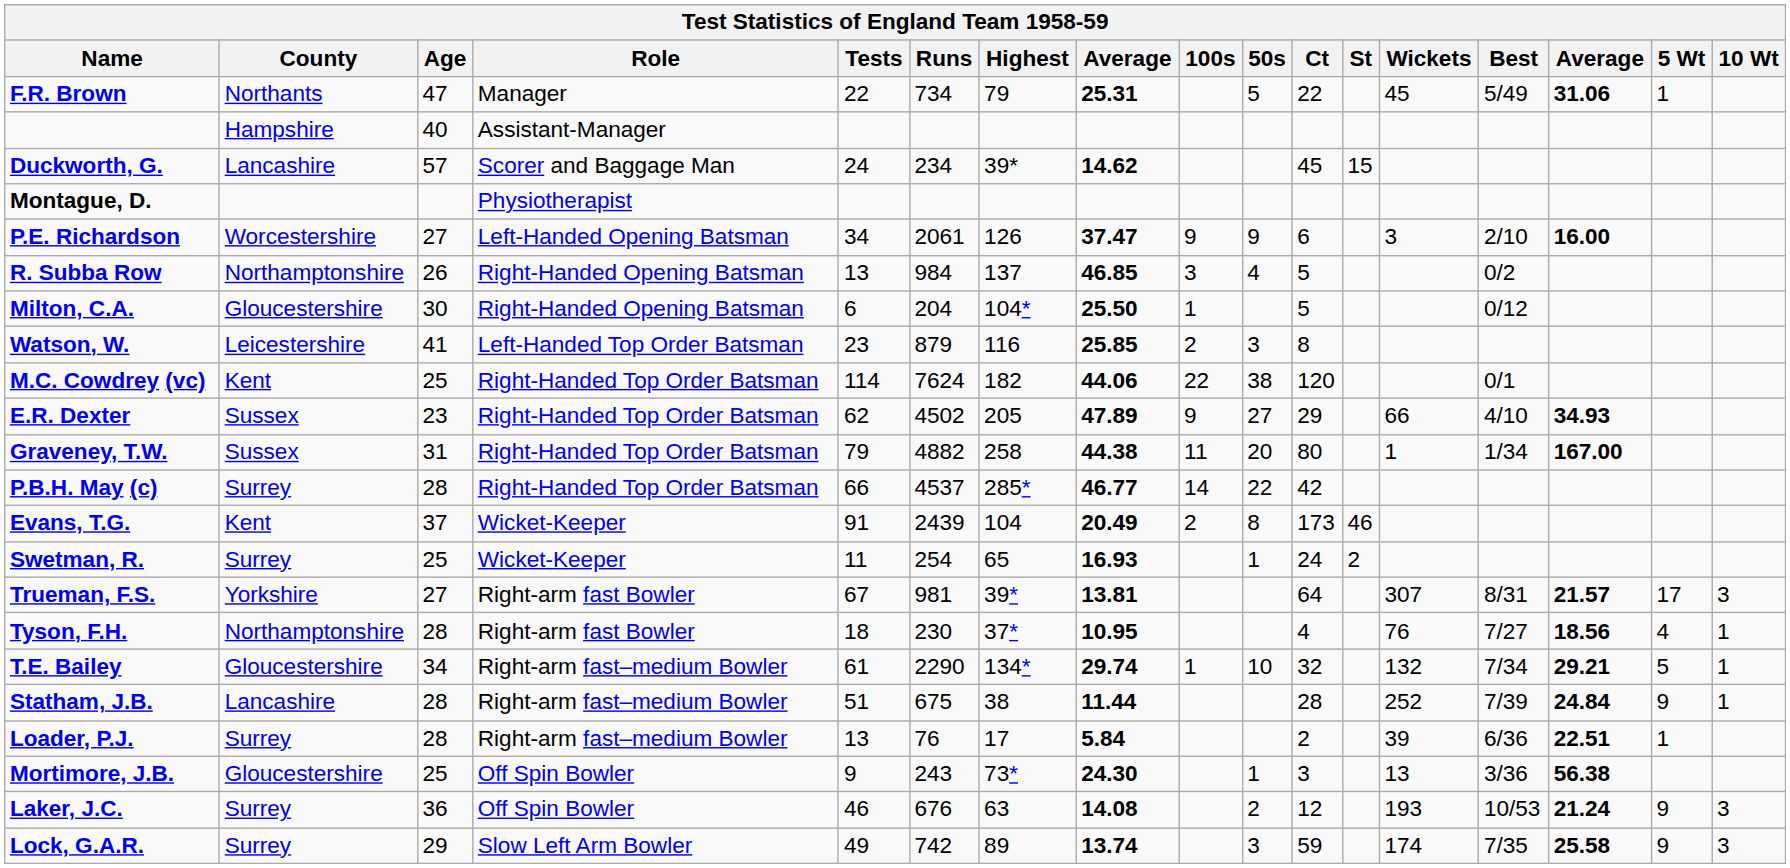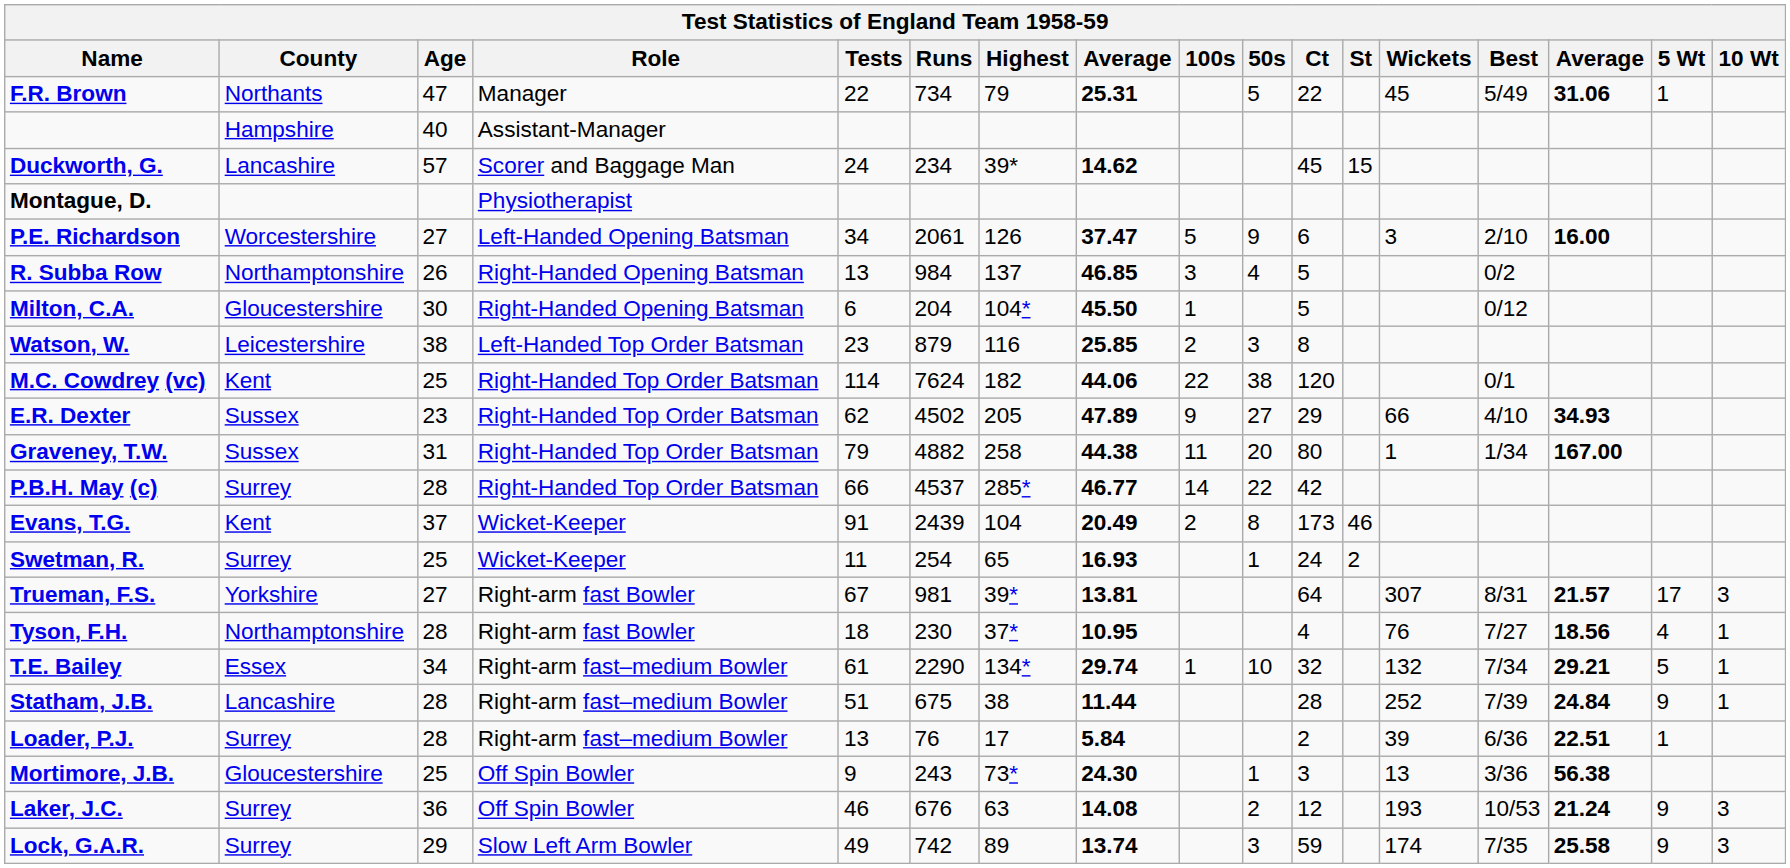 <table class="wikitable" style="width:100%;">
 <tr>
 <th colspan=17>Test Statistics of England Team 1958-59</th>
 </tr>
 <tr>
 <th>Name</th>
 <th>County</th>
 <th>Age</th>
 <th>Role</th>
 <th>Tests</th>
 <th>Runs</th>
 <th>Highest</th>
 <th>Average</th>
 <th>100s</th>
 <th>50s</th>
 <th>Ct</th>
 <th>St</th>
 <th>Wickets</th>
 <th>Best</th>
 <th>Average</th>
 <th>5 Wt</th>
 <th>10 Wt</th>
 </tr>
 <tr align=left>
 <td><strong><a href='#'>F.R. Brown</a></strong></td>
 <td><a href='#'>Northants</a></td>
 <td>47</td>
 <td>Manager</td>
 <td>22</td>
 <td>734</td>
 <td>79</td>
 <td><strong>25.31</strong></td>
 <td></td>
 <td>5</td>
 <td>22</td>
 <td></td>
 <td>45</td>
 <td>5/49</td>
 <td><strong>31.06</strong></td>
 <td>1</td>
 <td></td>
 </tr>
 <tr align=left>
 <td><strong></strong></td>
 <td><a href='#'>Hampshire</a></td>
 <td>40</td>
 <td>Assistant-Manager</td>
 <td></td>
 <td></td>
 <td></td>
 <td></td>
 <td></td>
 <td></td>
 <td></td>
 <td></td>
 <td></td>
 <td></td>
 <td></td>
 <td></td>
 <td></td>
 </tr>
 <tr align=left>
 <td><strong><a href='#'>Duckworth, G.</a></strong></td>
 <td><a href='#'>Lancashire</a></td>
 <td>57</td>
 <td><a href='#'>Scorer</a> and Baggage Man</td>
 <td>24</td>
 <td>234</td>
 <td>39*</td>
 <td><strong>14.62</strong></td>
 <td></td>
 <td></td>
 <td>45</td>
 <td>15</td>
 <td></td>
 <td></td>
 <td></td>
 <td></td>
 <td></td>
 </tr>
 <tr align=left>
 <td><strong>Montague, D.</strong></td>
 <td></td>
 <td></td>
 <td><a href='#'>Physiotherapist</a></td>
 <td></td>
 <td></td>
 <td></td>
 <td></td>
 <td></td>
 <td></td>
 <td></td>
 <td></td>
 <td></td>
 <td></td>
 <td></td>
 <td></td>
 </tr>
 <tr align=left>
 <td><strong><a href='#'>P.E. Richardson</a></strong></td>
 <td><a href='#'>Worcestershire</a></td>
 <td>27</td>
 <td><a href='#'>Left-Handed Opening Batsman</a></td>
 <td>34</td>
 <td>2061</td>
 <td>126</td>
 <td><strong>37.47</strong></td>
-<td>9</td>
+<td>5</td>
 <td>9</td>
 <td>6</td>
 <td></td>
 <td>3</td>
 <td>2/10</td>
 <td><strong>16.00</strong></td>
 <td></td>
 <td></td>
 </tr>
 <tr align=left>
 <td><strong><a href='#'>R. Subba Row</a></strong></td>
 <td><a href='#'>Northamptonshire</a></td>
 <td>26</td>
 <td><a href='#'>Right-Handed Opening Batsman</a></td>
 <td>13</td>
 <td>984</td>
 <td>137</td>
 <td><strong>46.85</strong></td>
 <td>3</td>
 <td>4</td>
 <td>5</td>
 <td></td>
 <td></td>
 <td>0/2</td>
 <td></td>
 <td></td>
 <td></td>
 </tr>
 <tr align=left>
 <td><strong><a href='#'>Milton, C.A.</a></strong></td>
 <td><a href='#'>Gloucestershire</a></td>
 <td>30</td>
 <td><a href='#'>Right-Handed Opening Batsman</a></td>
 <td>6</td>
 <td>204</td>
 <td>104<a href='#'>*</a></td>
-<td><strong>25.50</strong></td>
+<td><strong>45.50</strong></td>
 <td>1</td>
 <td></td>
 <td>5</td>
 <td></td>
 <td></td>
 <td>0/12</td>
 <td></td>
 <td></td>
 <td></td>
 </tr>
 <tr align=left>
 <td><strong><a href='#'>Watson, W.</a></strong></td>
 <td><a href='#'>Leicestershire</a></td>
-<td>41</td>
+<td>38</td>
 <td><a href='#'>Left-Handed Top Order Batsman</a></td>
 <td>23</td>
 <td>879</td>
 <td>116</td>
 <td><strong>25.85</strong></td>
 <td>2</td>
 <td>3</td>
 <td>8</td>
 <td></td>
 <td></td>
 <td></td>
 <td></td>
 <td></td>
 <td></td>
 </tr>
 <tr align=left>
 <td><strong><a href='#'>M.C. Cowdrey</a> <a href='#'>(vc)</a></strong></td>
 <td><a href='#'>Kent</a></td>
 <td>25</td>
 <td><a href='#'>Right-Handed Top Order Batsman</a></td>
 <td>114</td>
 <td>7624</td>
 <td>182</td>
 <td><strong>44.06</strong></td>
 <td>22</td>
 <td>38</td>
 <td>120</td>
 <td></td>
 <td></td>
 <td>0/1</td>
 <td></td>
 <td></td>
 <td></td>
 </tr>
 <tr align=left>
 <td><strong><a href='#'>E.R. Dexter</a></strong></td>
 <td><a href='#'>Sussex</a></td>
 <td>23</td>
 <td><a href='#'>Right-Handed Top Order Batsman</a></td>
 <td>62</td>
 <td>4502</td>
 <td>205</td>
 <td><strong>47.89</strong></td>
 <td>9</td>
 <td>27</td>
 <td>29</td>
 <td></td>
 <td>66</td>
 <td>4/10</td>
 <td><strong>34.93</strong></td>
 <td></td>
 <td></td>
 </tr>
 <tr align=left>
 <td><strong><a href='#'>Graveney, T.W.</a></strong></td>
 <td><a href='#'>Sussex</a></td>
 <td>31</td>
 <td><a href='#'>Right-Handed Top Order Batsman</a></td>
 <td>79</td>
 <td>4882</td>
 <td>258</td>
 <td><strong>44.38</strong></td>
 <td>11</td>
 <td>20</td>
 <td>80</td>
 <td></td>
 <td>1</td>
 <td>1/34</td>
 <td><strong>167.00</strong></td>
 <td></td>
 <td></td>
 </tr>
 <tr align=left>
 <td><strong><a href='#'>P.B.H. May</a> <a href='#'>(c)</a></strong></td>
 <td><a href='#'>Surrey</a></td>
 <td>28</td>
 <td><a href='#'>Right-Handed Top Order Batsman</a></td>
 <td>66</td>
 <td>4537</td>
 <td>285<a href='#'>*</a></td>
 <td><strong>46.77</strong></td>
 <td>14</td>
 <td>22</td>
 <td>42</td>
 <td></td>
 <td></td>
 <td></td>
 <td></td>
 <td></td>
 <td></td>
 </tr>
 <tr align=left>
 <td><strong><a href='#'>Evans, T.G.</a></strong></td>
 <td><a href='#'>Kent</a></td>
 <td>37</td>
 <td><a href='#'>Wicket-Keeper</a></td>
 <td>91</td>
 <td>2439</td>
 <td>104</td>
 <td><strong>20.49</strong></td>
 <td>2</td>
 <td>8</td>
 <td>173</td>
 <td>46</td>
 <td></td>
 <td></td>
 <td></td>
 <td></td>
 <td></td>
 </tr>
 <tr align=left>
 <td><strong><a href='#'>Swetman, R.</a></strong></td>
 <td><a href='#'>Surrey</a></td>
 <td>25</td>
 <td><a href='#'>Wicket-Keeper</a></td>
 <td>11</td>
 <td>254</td>
 <td>65</td>
 <td><strong>16.93</strong></td>
 <td></td>
 <td>1</td>
 <td>24</td>
 <td>2</td>
 <td></td>
 <td></td>
 <td></td>
 <td></td>
 <td></td>
 </tr>
 <tr align=left>
 <td><strong><a href='#'>Trueman, F.S.</a></strong></td>
 <td><a href='#'>Yorkshire</a></td>
 <td>27</td>
 <td>Right-arm <a href='#'>fast Bowler</a></td>
 <td>67</td>
 <td>981</td>
 <td>39<a href='#'>*</a></td>
 <td><strong>13.81</strong></td>
 <td></td>
 <td></td>
 <td>64</td>
 <td></td>
 <td>307</td>
 <td>8/31</td>
 <td><strong>21.57</strong></td>
 <td>17</td>
 <td>3</td>
 </tr>
 <tr align=left>
 <td><strong><a href='#'>Tyson, F.H.</a></strong></td>
 <td><a href='#'>Northamptonshire</a></td>
 <td>28</td>
 <td>Right-arm <a href='#'>fast Bowler</a></td>
 <td>18</td>
 <td>230</td>
 <td>37<a href='#'>*</a></td>
 <td><strong>10.95</strong></td>
 <td></td>
 <td></td>
 <td>4</td>
 <td></td>
 <td>76</td>
 <td>7/27</td>
 <td><strong>18.56</strong></td>
 <td>4</td>
 <td>1</td>
 </tr>
 <tr align=left>
 <td><strong><a href='#'>T.E. Bailey</a></strong></td>
-<td><a href='#'>Gloucestershire</a></td>
+<td><a href='#'>Essex</a></td>
 <td>34</td>
 <td>Right-arm <a href='#'>fast–medium Bowler</a></td>
 <td>61</td>
 <td>2290</td>
 <td>134<a href='#'>*</a></td>
 <td><strong>29.74</strong></td>
 <td>1</td>
 <td>10</td>
 <td>32</td>
 <td></td>
 <td>132</td>
 <td>7/34</td>
 <td><strong>29.21</strong></td>
 <td>5</td>
 <td>1</td>
 </tr>
 <tr align=left>
 <td><strong><a href='#'>Statham, J.B.</a></strong></td>
 <td><a href='#'>Lancashire</a></td>
 <td>28</td>
 <td>Right-arm <a href='#'>fast–medium Bowler</a></td>
 <td>51</td>
 <td>675</td>
 <td>38</td>
 <td><strong>11.44</strong></td>
 <td></td>
 <td></td>
 <td>28</td>
 <td></td>
 <td>252</td>
 <td>7/39</td>
 <td><strong>24.84</strong></td>
 <td>9</td>
 <td>1</td>
 </tr>
 <tr align=left>
 <td><strong><a href='#'>Loader, P.J.</a></strong></td>
 <td><a href='#'>Surrey</a></td>
 <td>28</td>
 <td>Right-arm <a href='#'>fast–medium Bowler</a></td>
 <td>13</td>
 <td>76</td>
 <td>17</td>
 <td><strong>5.84</strong></td>
 <td></td>
 <td></td>
 <td>2</td>
 <td></td>
 <td>39</td>
 <td>6/36</td>
 <td><strong>22.51</strong></td>
 <td>1</td>
 <td></td>
 </tr>
 <tr align=left>
 <td><strong><a href='#'>Mortimore, J.B.</a></strong></td>
 <td><a href='#'>Gloucestershire</a></td>
 <td>25</td>
 <td><a href='#'>Off Spin Bowler</a></td>
 <td>9</td>
 <td>243</td>
 <td>73<a href='#'>*</a></td>
 <td><strong>24.30</strong></td>
 <td></td>
 <td>1</td>
 <td>3</td>
 <td></td>
 <td>13</td>
 <td>3/36</td>
 <td><strong>56.38</strong></td>
 <td></td>
 <td></td>
 </tr>
 <tr align=left>
 <td><strong><a href='#'>Laker, J.C.</a></strong></td>
 <td><a href='#'>Surrey</a></td>
 <td>36</td>
 <td><a href='#'>Off Spin Bowler</a></td>
 <td>46</td>
 <td>676</td>
 <td>63</td>
 <td><strong>14.08</strong></td>
 <td></td>
 <td>2</td>
 <td>12</td>
 <td></td>
 <td>193</td>
 <td>10/53</td>
 <td><strong>21.24</strong></td>
 <td>9</td>
 <td>3</td>
 </tr>
 <tr align=left>
 <td><strong><a href='#'>Lock, G.A.R.</a></strong></td>
 <td><a href='#'>Surrey</a></td>
 <td>29</td>
 <td><a href='#'>Slow Left Arm Bowler</a></td>
 <td>49</td>
 <td>742</td>
 <td>89</td>
 <td><strong>13.74</strong></td>
 <td></td>
 <td>3</td>
 <td>59</td>
 <td></td>
 <td>174</td>
 <td>7/35</td>
 <td><strong>25.58</strong></td>
 <td>9</td>
 <td>3</td>
 </tr>
 </table>
